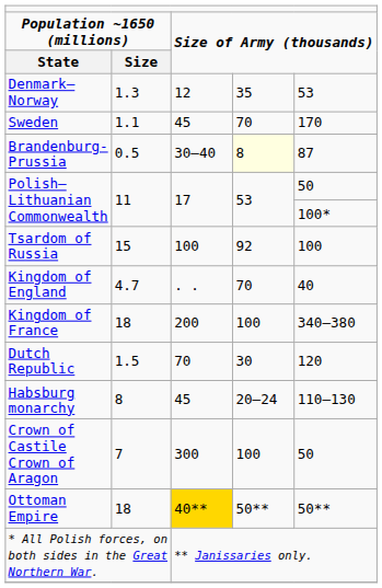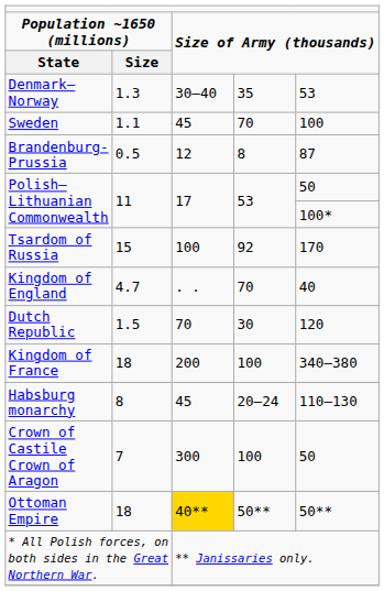 <table align=right class="wikitable">
 <tr>
 <td colspan=5 style="text-align:center;"></td>
 </tr>
 <tr>
 <td colspan=2 style="text-align:center;"><strong><em>Population ~1650 (millions)</em></strong></td>
 <td colspan="3" rowspan="2" style="text-align:center;"><strong><em>Size of Army (thousands)</em></strong></td>
 </tr>
 <tr>
 <th align="left" width="50"><strong>State</strong></th>
 <th align="left" width="50"><strong>Size</strong></th>
 </tr>
 <tr>
 <td><a href='#'>Denmark–Norway</a></td>
 <td>1.3 </td>
-<td>12 </td>
+<td>30–40 </td>
 <td>35 </td>
 <td>53 </td>
 </tr>
 <tr>
 <td><a href='#'>Sweden</a></td>
 <td>1.1 </td>
 <td>45 </td>
 <td>70  </td>
-<td>170 </td>
+<td>100 </td>
 </tr>
 <tr>
 <td><a href='#'>Brandenburg-Prussia</a></td>
 <td>0.5 </td>
-<td>30–40 </td>
-<td style="background: lightyellow;">8 </td>
+<td>12 </td>
+<td>8 </td>
 <td>87 </td>
 </tr>
 <tr>
 <td rowspan=2><a href='#'>Polish–Lithuanian Commonwealth</a></td>
 <td rowspan=2>11 </td>
 <td rowspan=2>17 </td>
 <td rowspan=2>53 </td>
 <td>50 </td>
 </tr>
 <tr>
 <td>100* </td>
 </tr>
 <tr>
 <td><a href='#'>Tsardom of Russia</a></td>
 <td>15 </td>
 <td>100 </td>
 <td>92 </td>
-<td>100 </td>
+<td>170 </td>
 </tr>
 <tr>
 <td><a href='#'>Kingdom of England</a></td>
 <td>4.7 </td>
 <td>. .</td>
 <td>70 </td>
 <td>40 </td>
 </tr>
 <tr>
+<td><a href='#'>Dutch Republic</a></td>
+<td>1.5 </td>
+<td>70 </td>
+<td>30 </td>
+<td>120 </td>
+</tr>
+<tr>
 <td><a href='#'>Kingdom of France</a></td>
 <td>18 </td>
 <td>200 </td>
 <td>100  </td>
 <td>340–380  </td>
-</tr>
-<tr>
-<td><a href='#'>Dutch Republic</a></td>
-<td>1.5 </td>
-<td>70 </td>
-<td>30 </td>
-<td>120 </td>
 </tr>
 <tr>
 <td><a href='#'>Habsburg monarchy</a></td>
 <td>8 </td>
 <td>45 </td>
 <td>20–24 </td>
 <td>110–130 </td>
 </tr>
 <tr>
 <td><a href='#'>Crown of Castile</a><br><a href='#'>Crown of Aragon</a></td>
 <td>7 </td>
 <td>300 </td>
 <td>100 </td>
 <td>50 </td>
 </tr>
 <tr>
 <td><a href='#'>Ottoman Empire</a></td>
 <td>18 </td>
 <td style="background: gold;">40** </td>
 <td>50** </td>
 <td>50** </td>
 </tr>
 <tr>
 <td colspan=2><small>* <em>All Polish forces, on both sides in the <a href='#'>Great Northern War</a>. </em></small></td>
 <td colspan=3><small> ** <em><a href='#'>Janissaries</a> only.</em></small></td>
 </tr>
 <tr>
 </tr>
 </table>
